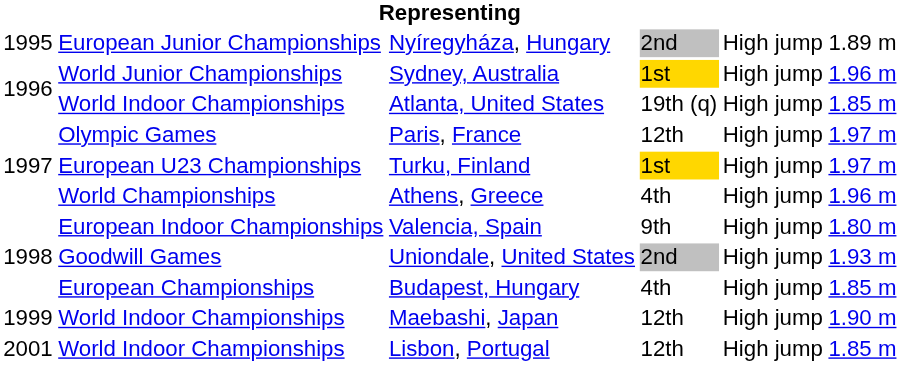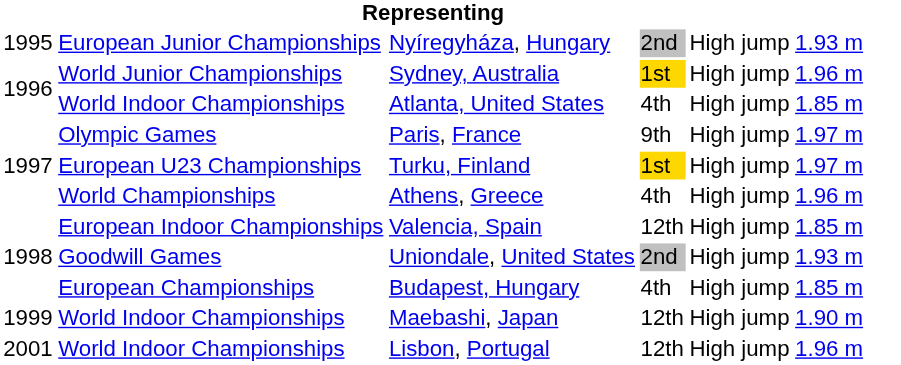 <table>
 <tr>
 <th colspan="6">Representing </th>
 </tr>
 <tr>
 <td>1995</td>
 <td><a href='#'>European Junior Championships</a></td>
 <td><a href='#'>Nyíregyháza</a>, <a href='#'>Hungary</a></td>
 <td bgcolor=silver>2nd</td>
 <td>High jump</td>
-<td>1.89 m</td>
+<td><a href='#'>1.93 m</a></td>
 </tr>
 <tr>
 <td rowspan=2>1996</td>
 <td><a href='#'>World Junior Championships</a></td>
 <td><a href='#'>Sydney, Australia</a></td>
 <td bgcolor=gold>1st</td>
 <td>High jump</td>
 <td><a href='#'>1.96 m</a></td>
 </tr>
 <tr>
 <td><a href='#'>World Indoor Championships</a></td>
 <td><a href='#'>Atlanta, United States</a></td>
-<td>19th (q)</td>
+<td>4th</td>
 <td>High jump</td>
 <td><a href='#'>1.85 m</a></td>
 </tr>
 <tr>
 <td rowspan=3>1997</td>
 <td><a href='#'>Olympic Games</a></td>
 <td><a href='#'>Paris</a>, <a href='#'>France</a></td>
-<td>12th</td>
+<td>9th</td>
 <td>High jump</td>
 <td><a href='#'>1.97 m</a></td>
 </tr>
 <tr>
 <td><a href='#'>European U23 Championships</a></td>
 <td><a href='#'>Turku, Finland</a></td>
 <td bgcolor="gold">1st</td>
 <td>High jump</td>
 <td><a href='#'>1.97 m</a></td>
 </tr>
 <tr>
 <td><a href='#'>World Championships</a></td>
 <td><a href='#'>Athens</a>, <a href='#'>Greece</a></td>
 <td>4th</td>
 <td>High jump</td>
 <td><a href='#'>1.96 m</a></td>
 </tr>
 <tr>
 <td rowspan=3>1998</td>
 <td><a href='#'>European Indoor Championships</a></td>
 <td><a href='#'>Valencia, Spain</a></td>
-<td>9th</td>
+<td>12th</td>
 <td>High jump</td>
-<td><a href='#'>1.80 m</a></td>
+<td><a href='#'>1.85 m</a></td>
 </tr>
 <tr>
 <td><a href='#'>Goodwill Games</a></td>
 <td><a href='#'>Uniondale</a>, <a href='#'>United States</a></td>
 <td bgcolor=silver>2nd</td>
 <td>High jump</td>
 <td><a href='#'>1.93 m</a></td>
 </tr>
 <tr>
 <td><a href='#'>European Championships</a></td>
 <td><a href='#'>Budapest, Hungary</a></td>
 <td>4th</td>
 <td>High jump</td>
 <td><a href='#'>1.85 m</a></td>
 </tr>
 <tr>
 <td>1999</td>
 <td><a href='#'>World Indoor Championships</a></td>
 <td><a href='#'>Maebashi</a>, <a href='#'>Japan</a></td>
 <td>12th</td>
 <td>High jump</td>
 <td><a href='#'>1.90 m</a></td>
 </tr>
 <tr>
 <td>2001</td>
 <td><a href='#'>World Indoor Championships</a></td>
 <td><a href='#'>Lisbon</a>, <a href='#'>Portugal</a></td>
 <td>12th</td>
 <td>High jump</td>
-<td><a href='#'>1.85 m</a></td>
+<td><a href='#'>1.96 m</a></td>
 </tr>
 </table>
